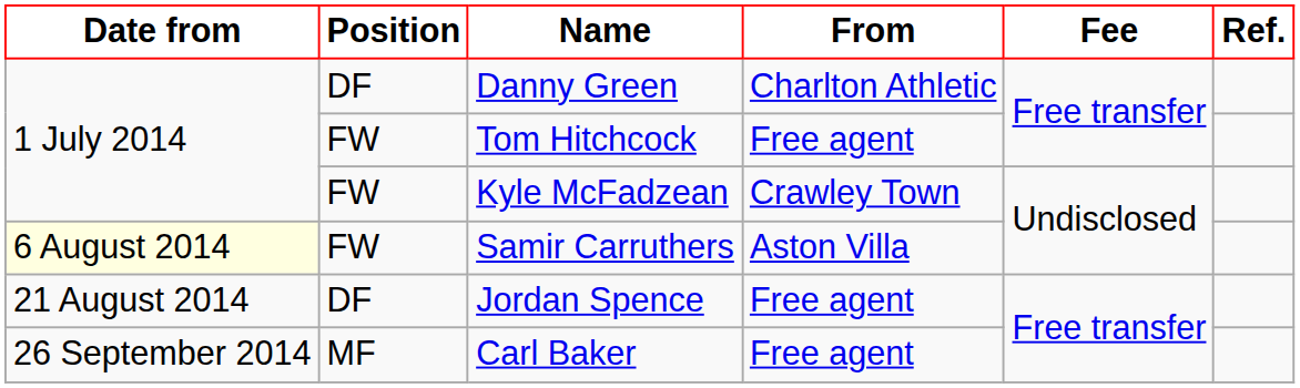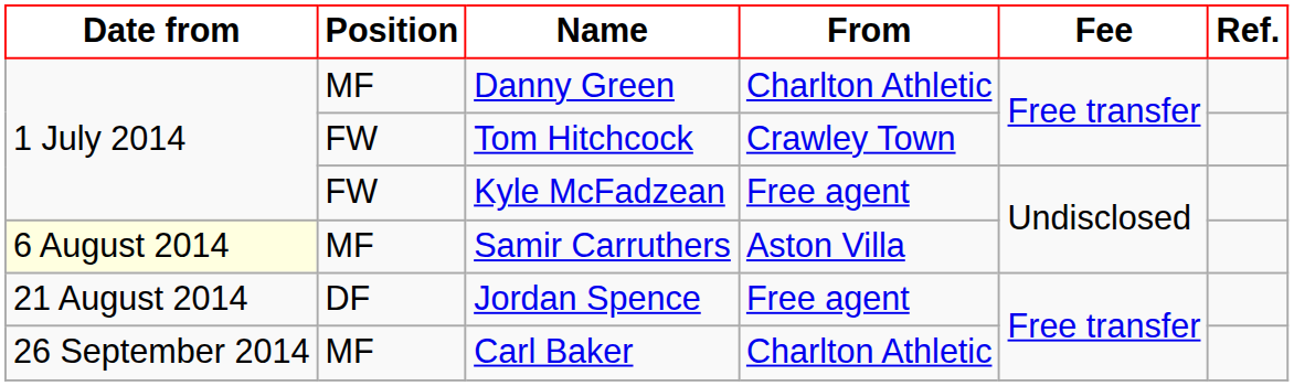 <table class="wikitable">
 <tr>
 <th style="background:#FFFFFF; color:black; border:1px solid red;">Date from</th>
 <th style="background:#FFFFFF; color:black; border:1px solid red;">Position</th>
 <th style="background:#FFFFFF; color:black; border:1px solid red;">Name</th>
 <th style="background:#FFFFFF; color:black; border:1px solid red;">From</th>
 <th style="background:#FFFFFF; color:black; border:1px solid red;">Fee</th>
 <th style="background:#FFFFFF; color:black; border:1px solid red;">Ref.</th>
 </tr>
 <tr>
 <td rowspan="3">1 July 2014</td>
-<td>DF</td>
+<td>MF</td>
 <td> <a href='#'>Danny Green</a></td>
 <td><a href='#'>Charlton Athletic</a></td>
 <td rowspan="2"><a href='#'>Free transfer</a></td>
 <td></td>
 </tr>
 <tr>
 <td>FW</td>
 <td> <a href='#'>Tom Hitchcock</a></td>
-<td><a href='#'>Free agent</a></td>
+<td><a href='#'>Crawley Town</a></td>
 <td></td>
 </tr>
 <tr>
 <td>FW</td>
 <td> <a href='#'>Kyle McFadzean</a></td>
-<td><a href='#'>Crawley Town</a></td>
+<td><a href='#'>Free agent</a></td>
 <td rowspan="2">Undisclosed</td>
 <td></td>
 </tr>
 <tr>
 <td style="background: lightyellow;">6 August 2014</td>
-<td>FW</td>
+<td>MF</td>
 <td> <a href='#'>Samir Carruthers</a></td>
 <td><a href='#'>Aston Villa</a></td>
 <td></td>
 </tr>
 <tr>
 <td>21 August 2014</td>
 <td>DF</td>
 <td> <a href='#'>Jordan Spence</a></td>
 <td><a href='#'>Free agent</a></td>
 <td rowspan="2"><a href='#'>Free transfer</a></td>
 <td></td>
 </tr>
 <tr>
 <td>26 September 2014</td>
 <td>MF</td>
 <td> <a href='#'>Carl Baker</a></td>
-<td><a href='#'>Free agent</a></td>
+<td><a href='#'>Charlton Athletic</a></td>
 <td></td>
 </tr>
 </table>
